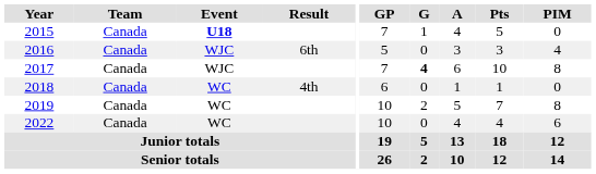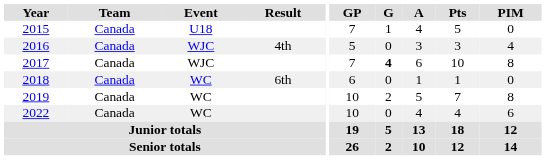 <table border="0" cellpadding="1" cellspacing="0" ID="Table3" style="text-align:center; width:40em">
 <tr ALIGN="center" bgcolor="#e0e0e0">
 <th>Year</th>
 <th>Team</th>
 <th>Event</th>
 <th>Result</th>
 <th rowspan="99" bgcolor="#ffffff"></th>
 <th>GP</th>
 <th>G</th>
 <th>A</th>
 <th>Pts</th>
 <th>PIM</th>
 </tr>
 <tr>
 <td><a href='#'>2015</a></td>
 <td><a href='#'>Canada</a></td>
-<td><strong><a href='#'>U18</a></strong></td>
+<td><a href='#'>U18</a></td>
 <td></td>
 <td>7</td>
 <td>1</td>
 <td>4</td>
 <td>5</td>
 <td>0</td>
 </tr>
 <tr bgcolor="#f0f0f0">
 <td><a href='#'>2016</a></td>
 <td><a href='#'>Canada</a></td>
 <td><a href='#'>WJC</a></td>
-<td>6th</td>
+<td>4th</td>
 <td>5</td>
 <td>0</td>
 <td>3</td>
 <td>3</td>
 <td>4</td>
 </tr>
 <tr>
 <td><a href='#'>2017</a></td>
 <td>Canada</td>
 <td>WJC</td>
 <td></td>
 <td>7</td>
 <td><strong>4</strong></td>
 <td>6</td>
 <td>10</td>
 <td>8</td>
 </tr>
 <tr bgcolor="#f0f0f0">
 <td><a href='#'>2018</a></td>
 <td><a href='#'>Canada</a></td>
 <td><a href='#'>WC</a></td>
-<td>4th</td>
+<td>6th</td>
 <td>6</td>
 <td>0</td>
 <td>1</td>
 <td>1</td>
 <td>0</td>
 </tr>
 <tr>
 <td><a href='#'>2019</a></td>
 <td>Canada</td>
 <td>WC</td>
 <td></td>
 <td>10</td>
 <td>2</td>
 <td>5</td>
 <td>7</td>
 <td>8</td>
 </tr>
 <tr bgcolor="#f0f0f0">
 <td><a href='#'>2022</a></td>
 <td>Canada</td>
 <td>WC</td>
 <td></td>
 <td>10</td>
 <td>0</td>
 <td>4</td>
 <td>4</td>
 <td>6</td>
 </tr>
 <tr bgcolor="#e0e0e0">
 <th colspan="4">Junior totals</th>
 <th>19</th>
 <th>5</th>
 <th>13</th>
 <th>18</th>
 <th>12</th>
 </tr>
 <tr bgcolor="#e0e0e0">
 <th colspan="4">Senior totals</th>
 <th>26</th>
 <th>2</th>
 <th>10</th>
 <th>12</th>
 <th>14</th>
 </tr>
 </table>
